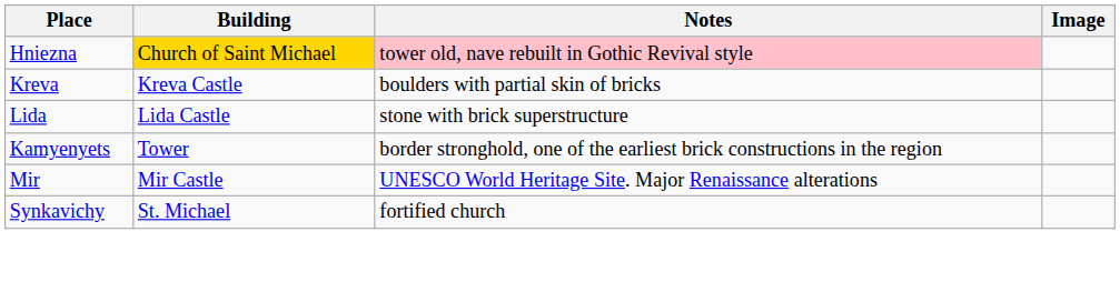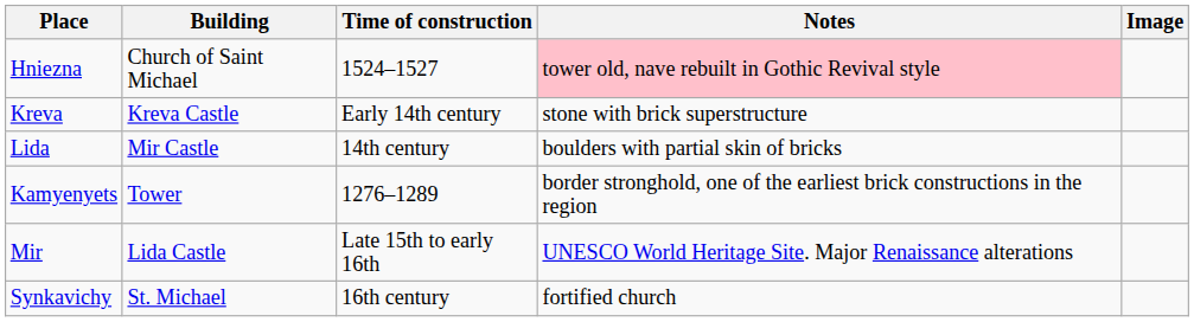 <table class="wikitable" style="border:2px; width:100%;">
 <tr>
 <th>Place</th>
 <th>Building</th>
+<th>Time of construction</th>
 <th>Notes</th>
 <th>Image</th>
 </tr>
 <tr>
 <td><a href='#'>Hniezna</a></td>
-<td style="background: gold;">Church of Saint Michael</td>
+<td>Church of Saint Michael</td>
+<td>1524–1527</td>
 <td style="background: pink;">tower old, nave rebuilt in Gothic Revival style</td>
 <td></td>
 </tr>
 <tr>
 <td><a href='#'>Kreva</a></td>
 <td><a href='#'>Kreva Castle</a></td>
-<td>boulders with partial skin of bricks</td>
+<td>Early 14th century</td>
+<td>stone with brick superstructure</td>
 <td></td>
 </tr>
 <tr>
 <td><a href='#'>Lida</a></td>
-<td><a href='#'>Lida Castle</a></td>
-<td>stone with brick superstructure</td>
+<td><a href='#'>Mir Castle</a></td>
+<td>14th century</td>
+<td>boulders with partial skin of bricks</td>
 <td></td>
 </tr>
 <tr>
 <td><a href='#'>Kamyenyets</a></td>
 <td><a href='#'>Tower</a></td>
+<td>1276–1289</td>
 <td>border stronghold, one of the earliest brick constructions in the region</td>
 <td></td>
 </tr>
 <tr>
 <td><a href='#'>Mir</a></td>
-<td><a href='#'>Mir Castle</a></td>
+<td><a href='#'>Lida Castle</a></td>
+<td>Late 15th to early 16th</td>
 <td><a href='#'>UNESCO World Heritage Site</a>. Major <a href='#'>Renaissance</a> alterations</td>
 <td></td>
 </tr>
 <tr>
 <td><a href='#'>Synkavichy</a></td>
 <td><a href='#'>St. Michael</a></td>
+<td>16th century</td>
 <td>fortified church</td>
 <td></td>
 </tr>
 </table>
